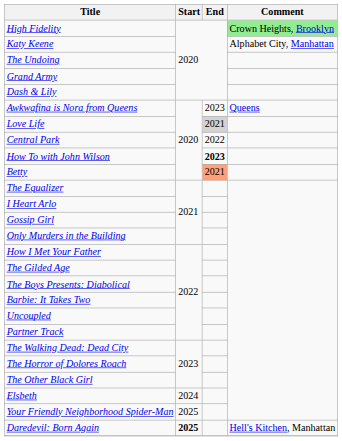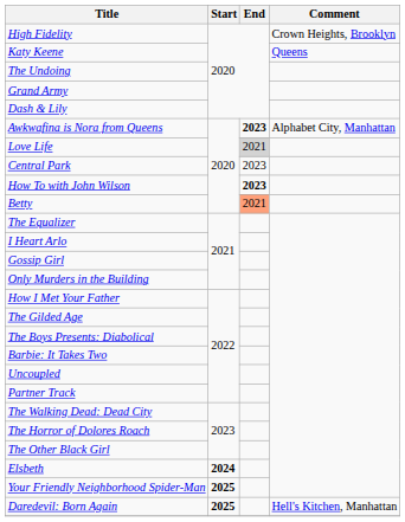 <table class="wikitable sortable">
 <tr>
 <th>Title</th>
 <th>Start</th>
 <th>End</th>
 <th>Comment</th>
 </tr>
 <tr>
 <td><a href='#'><em>High Fidelity</em></a></td>
 <td colspan="2" rowspan="5">2020</td>
-<td style="background: lightgreen;">Crown Heights, <a href='#'>Brooklyn</a></td>
+<td>Crown Heights, <a href='#'>Brooklyn</a></td>
 </tr>
 <tr>
 <td><em><a href='#'>Katy Keene</a></em></td>
-<td>Alphabet City, <a href='#'>Manhattan</a></td>
+<td><a href='#'>Queens</a></td>
 </tr>
 <tr>
 <td><em><a href='#'>The Undoing</a></em></td>
 <td></td>
 </tr>
 <tr>
 <td><a href='#'><em>Grand Army</em></a></td>
 <td></td>
 </tr>
 <tr>
 <td><em><a href='#'>Dash & Lily</a></em></td>
 <td></td>
 </tr>
 <tr>
 <td><em><a href='#'>Awkwafina is Nora from Queens</a></em></td>
 <td rowspan="5">2020</td>
-<td>2023</td>
-<td><a href='#'>Queens</a></td>
+<td><strong>2023</strong></td>
+<td>Alphabet City, <a href='#'>Manhattan</a></td>
 </tr>
 <tr>
 <td><a href='#'><em>Love Life</em></a></td>
 <td style="background: lightgrey;">2021</td>
 <td></td>
 </tr>
 <tr>
 <td><a href='#'><em>Central Park</em></a></td>
-<td>2022</td>
+<td>2023</td>
 <td></td>
 </tr>
 <tr>
 <td><em><a href='#'>How To with John Wilson</a></em></td>
 <td><strong>2023</strong></td>
 <td></td>
 </tr>
 <tr>
 <td><a href='#'><em>Betty</em></a></td>
 <td style="background: lightsalmon;">2021</td>
 <td></td>
 </tr>
 <tr>
 <td><a href='#'><em>The Equalizer</em></a></td>
 <td rowspan="4">2021</td>
 <td></td>
 </tr>
 <tr>
 <td><em><a href='#'>I Heart Arlo</a></em></td>
 <td></td>
 </tr>
 <tr>
 <td><a href='#'><em>Gossip Girl</em></a></td>
 <td></td>
 </tr>
 <tr>
 <td><em><a href='#'>Only Murders in the Building</a></em></td>
 <td></td>
 </tr>
 <tr>
 <td><em><a href='#'>How I Met Your Father</a></em></td>
 <td rowspan="6">2022</td>
 <td></td>
 </tr>
 <tr>
 <td><a href='#'><em>The Gilded Age</em></a></td>
 <td></td>
 </tr>
 <tr>
 <td><em><a href='#'>The Boys Presents: Diabolical</a></em></td>
 <td></td>
 </tr>
 <tr>
 <td><em><a href='#'>Barbie: It Takes Two</a></em></td>
 <td></td>
 </tr>
 <tr>
 <td><em><a href='#'>Uncoupled</a></em></td>
 <td></td>
 </tr>
 <tr>
 <td><em><a href='#'>Partner Track</a></em></td>
 <td></td>
 </tr>
 <tr>
 <td><em><a href='#'>The Walking Dead: Dead City</a></em></td>
 <td rowspan="3">2023</td>
 <td></td>
 </tr>
 <tr>
 <td><em><a href='#'>The Horror of Dolores Roach</a></em></td>
 <td></td>
 </tr>
 <tr>
 <td><em><a href='#'>The Other Black Girl</a></em></td>
 <td></td>
 </tr>
 <tr>
 <td><em><a href='#'>Elsbeth</a></em></td>
-<td>2024</td>
+<td><strong>2024</strong></td>
 <td></td>
 </tr>
 <tr>
 <td><em><a href='#'>Your Friendly Neighborhood Spider-Man</a></em></td>
-<td>2025</td>
+<td><strong>2025</strong></td>
 <td></td>
 </tr>
 <tr>
 <td><em><a href='#'>Daredevil: Born Again</a></em></td>
 <td><strong>2025</strong></td>
 <td></td>
 <td><a href='#'>Hell's Kitchen</a>, Manhattan</td>
 </tr>
 <tr>
 </tr>
 </table>
